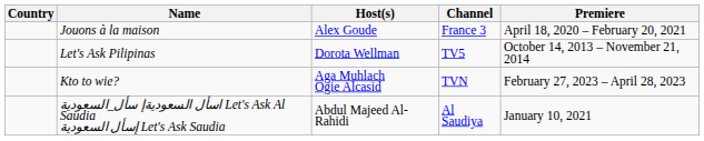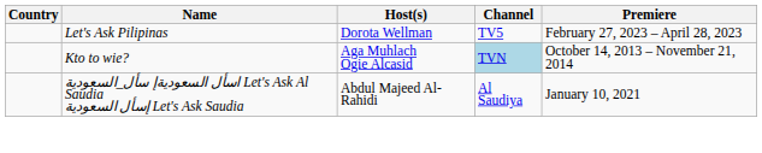 <table class="wikitable" style="text-align:left; line-height:14px;">
 <tr>
 <th>Country</th>
 <th>Name</th>
 <th>Host(s)</th>
 <th>Channel</th>
 <th>Premiere</th>
 </tr>
 <tr>
 <td></td>
-<td><em>Jouons à la maison</em></td>
-<td><a href='#'>Alex Goude</a></td>
-<td><a href='#'>France 3</a></td>
-<td>April 18, 2020 – February 20, 2021</td>
-</tr>
-<tr>
-<td></td>
 <td><em>Let's Ask Pilipinas</em></td>
 <td><a href='#'>Dorota Wellman</a></td>
 <td><a href='#'>TV5</a></td>
-<td>October 14, 2013 – November 21, 2014</td>
+<td>February 27, 2023 – April 28, 2023</td>
 </tr>
 <tr>
 <td></td>
 <td><em>Kto to wie?</em></td>
 <td><a href='#'>Aga Muhlach</a><br><a href='#'>Ogie Alcasid</a></td>
-<td><a href='#'>TVN</a></td>
-<td>February 27, 2023 – April 28, 2023</td>
+<td style="background: lightblue;"><a href='#'>TVN</a></td>
+<td>October 14, 2013 – November 21, 2014</td>
 </tr>
 <tr>
 <td></td>
 <td><em>اسأل السعوديةإ سأل_السعودية Let's Ask Al Saudia</em><br><em>إسأل السعودية Let's Ask Saudia</em></td>
 <td>Abdul Majeed Al-Rahidi</td>
 <td><a href='#'>Al Saudiya</a></td>
 <td>January 10, 2021</td>
 </tr>
 </table>
